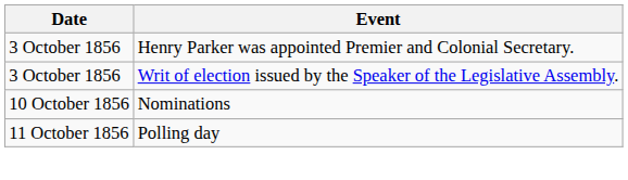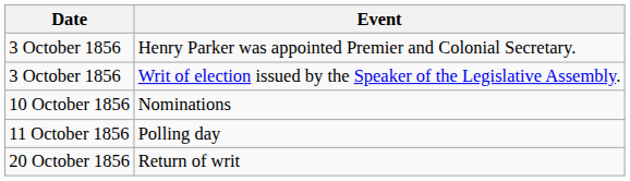 <table class="wikitable">
 <tr>
 <th>Date</th>
 <th>Event</th>
 </tr>
 <tr>
 <td>3 October 1856</td>
 <td>Henry Parker was appointed Premier and Colonial Secretary.</td>
 </tr>
 <tr>
 <td>3 October 1856</td>
 <td><a href='#'>Writ of election</a> issued by the <a href='#'>Speaker of the Legislative Assembly</a>.</td>
 </tr>
 <tr>
 <td>10 October 1856</td>
 <td>Nominations</td>
 </tr>
 <tr>
 <td>11 October 1856</td>
 <td>Polling day</td>
 </tr>
+<tr>
+<td>20 October 1856</td>
+<td>Return of writ</td>
+</tr>
 </table>
